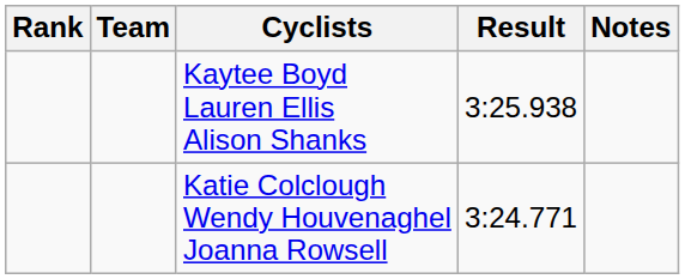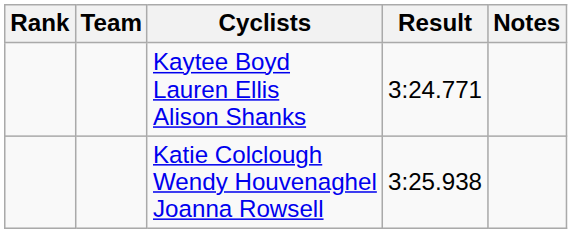 <table class="wikitable sortable" style="text-align:center;">
 <tr>
 <th>Rank</th>
 <th>Team</th>
 <th class="unsortable">Cyclists</th>
 <th>Result</th>
 <th class="unsortable">Notes</th>
 </tr>
 <tr>
 <td></td>
 <td align="left"></td>
 <td align="left"><a href='#'>Kaytee Boyd</a><br><a href='#'>Lauren Ellis</a><br><a href='#'>Alison Shanks</a></td>
-<td>3:25.938</td>
+<td>3:24.771</td>
 <td></td>
 </tr>
 <tr>
 <td></td>
 <td align="left"></td>
 <td align="left"><a href='#'>Katie Colclough</a><br><a href='#'>Wendy Houvenaghel</a><br><a href='#'>Joanna Rowsell</a></td>
-<td>3:24.771</td>
+<td>3:25.938</td>
 <td></td>
 </tr>
 </table>
